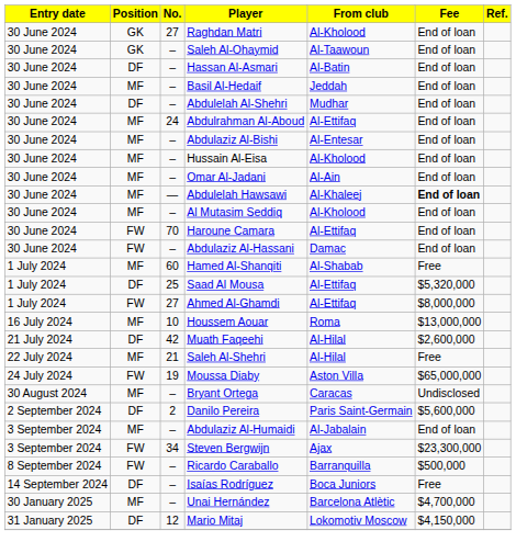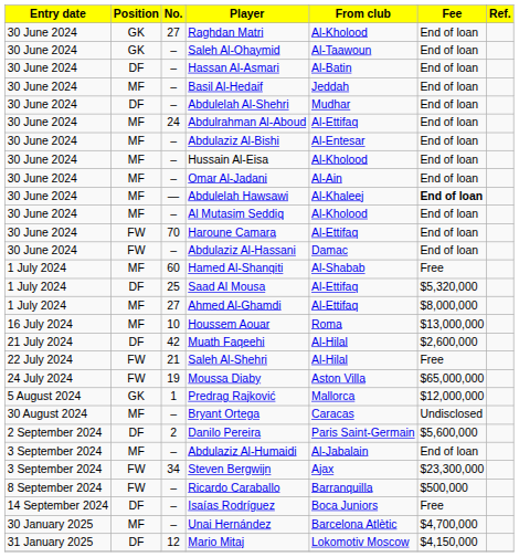 <table class="wikitable sortable">
 <tr>
 <th style="background:yellow; color:black;"><strong>Entry date</strong></th>
 <th style="background:yellow; color:black;"><strong>Position</strong></th>
 <th style="background:yellow; color:black;"><strong>No.</strong></th>
 <th style="background:yellow; color:black;"><strong>Player</strong></th>
 <th style="background:yellow; color:black;"><strong>From club</strong></th>
 <th style="background:yellow; color:black;"><strong>Fee</strong></th>
 <th style="background:yellow; color:black;"><strong>Ref.</strong></th>
 </tr>
 <tr>
 <td>30 June 2024</td>
 <td style="text-align:center;">GK</td>
 <td style="text-align:center;">27</td>
 <td style="text-align:left;"> <a href='#'>Raghdan Matri</a></td>
 <td style="text-align:left;"> <a href='#'>Al-Kholood</a></td>
 <td>End of loan</td>
 <td></td>
 </tr>
 <tr>
 <td>30 June 2024</td>
 <td style="text-align:center;">GK</td>
 <td style="text-align:center;">–</td>
 <td style="text-align:left;"> <a href='#'>Saleh Al-Ohaymid</a></td>
 <td style="text-align:left;"> <a href='#'>Al-Taawoun</a></td>
 <td>End of loan</td>
 <td></td>
 </tr>
 <tr>
 <td>30 June 2024</td>
 <td style="text-align:center;">DF</td>
 <td style="text-align:center;">–</td>
 <td style="text-align:left;"> <a href='#'>Hassan Al-Asmari</a></td>
 <td style="text-align:left;"> <a href='#'>Al-Batin</a></td>
 <td>End of loan</td>
 <td></td>
 </tr>
 <tr>
 <td>30 June 2024</td>
 <td style="text-align:center;">MF</td>
 <td style="text-align:center;">–</td>
 <td style="text-align:left;"> <a href='#'>Basil Al-Hedaif</a></td>
 <td style="text-align:left;"> <a href='#'>Jeddah</a></td>
 <td>End of loan</td>
 <td></td>
 </tr>
 <tr>
 <td>30 June 2024</td>
 <td style="text-align:center;">DF</td>
 <td style="text-align:center;">–</td>
 <td style="text-align:left;"> <a href='#'>Abdulelah Al-Shehri</a></td>
 <td style="text-align:left;"> <a href='#'>Mudhar</a></td>
 <td>End of loan</td>
 <td></td>
 </tr>
 <tr>
 <td>30 June 2024</td>
 <td style="text-align:center;">MF</td>
 <td style="text-align:center;">24</td>
 <td style="text-align:left;"> <a href='#'>Abdulrahman Al-Aboud</a></td>
 <td style="text-align:left;"> <a href='#'>Al-Ettifaq</a></td>
 <td>End of loan</td>
 <td></td>
 </tr>
 <tr>
 <td>30 June 2024</td>
 <td style="text-align:center;">MF</td>
 <td style="text-align:center;">–</td>
 <td style="text-align:left;"> <a href='#'>Abdulaziz Al-Bishi</a></td>
 <td style="text-align:left;"> <a href='#'>Al-Entesar</a></td>
 <td>End of loan</td>
 <td></td>
 </tr>
 <tr>
 <td>30 June 2024</td>
 <td style="text-align:center;">MF</td>
 <td style="text-align:center;">–</td>
 <td style="text-align:left;"> Hussain Al-Eisa</td>
 <td style="text-align:left;"> <a href='#'>Al-Kholood</a></td>
 <td>End of loan</td>
 <td></td>
 </tr>
 <tr>
 <td>30 June 2024</td>
 <td style="text-align:center;">MF</td>
 <td style="text-align:center;">–</td>
 <td style="text-align:left;"> <a href='#'>Omar Al-Jadani</a></td>
 <td style="text-align:left;"> <a href='#'>Al-Ain</a></td>
 <td>End of loan</td>
 <td></td>
 </tr>
 <tr>
 <td>30 June 2024</td>
 <td style="text-align:center;">MF</td>
 <td style="text-align:center;">—</td>
 <td style="text-align:left;"> <a href='#'>Abdulelah Hawsawi</a></td>
 <td style="text-align:left;"> <a href='#'>Al-Khaleej</a></td>
 <td><strong>End of loan</strong></td>
 <td></td>
 </tr>
 <tr>
 <td>30 June 2024</td>
 <td style="text-align:center;">MF</td>
 <td style="text-align:center;">–</td>
 <td style="text-align:left;"> <a href='#'>Al Mutasim Seddiq</a></td>
 <td style="text-align:left;"> <a href='#'>Al-Kholood</a></td>
 <td>End of loan</td>
 <td></td>
 </tr>
 <tr>
 <td>30 June 2024</td>
 <td style="text-align:center;">FW</td>
 <td style="text-align:center;">70</td>
 <td style="text-align:left;"> <a href='#'>Haroune Camara</a></td>
 <td style="text-align:left;"> <a href='#'>Al-Ettifaq</a></td>
 <td>End of loan</td>
 <td></td>
 </tr>
 <tr>
 <td>30 June 2024</td>
 <td style="text-align:center;">FW</td>
 <td style="text-align:center;">–</td>
 <td style="text-align:left;"> <a href='#'>Abdulaziz Al-Hassani</a></td>
 <td style="text-align:left;"> <a href='#'>Damac</a></td>
 <td>End of loan</td>
 <td></td>
 </tr>
 <tr>
 <td>1 July 2024</td>
 <td style="text-align:center;">MF</td>
 <td style="text-align:center;">60</td>
 <td style="text-align:left;"> <a href='#'>Hamed Al-Shanqiti</a></td>
 <td style="text-align:left;"> <a href='#'>Al-Shabab</a></td>
 <td>Free</td>
 <td></td>
 </tr>
 <tr>
 <td>1 July 2024</td>
 <td style="text-align:center;">DF</td>
 <td style="text-align:center;">25</td>
 <td style="text-align:left;"> <a href='#'>Saad Al Mousa</a></td>
 <td style="text-align:left;"> <a href='#'>Al-Ettifaq</a></td>
 <td>$5,320,000</td>
 <td></td>
 </tr>
 <tr>
 <td>1 July 2024</td>
-<td style="text-align:center;">FW</td>
+<td style="text-align:center;">MF</td>
 <td style="text-align:center;">27</td>
 <td style="text-align:left;"> <a href='#'>Ahmed Al-Ghamdi</a></td>
 <td style="text-align:left;"> <a href='#'>Al-Ettifaq</a></td>
 <td>$8,000,000</td>
 <td></td>
 </tr>
 <tr>
 <td>16 July 2024</td>
 <td style="text-align:center;">MF</td>
 <td style="text-align:center;">10</td>
 <td style="text-align:left;"> <a href='#'>Houssem Aouar</a></td>
 <td style="text-align:left;"> <a href='#'>Roma</a></td>
 <td>$13,000,000</td>
 <td></td>
 </tr>
 <tr>
 <td>21 July 2024</td>
 <td style="text-align:center;">DF</td>
 <td style="text-align:center;">42</td>
 <td style="text-align:left;"> <a href='#'>Muath Faqeehi</a></td>
 <td style="text-align:left;"> <a href='#'>Al-Hilal</a></td>
 <td>$2,600,000</td>
 <td></td>
 </tr>
 <tr>
 <td>22 July 2024</td>
-<td style="text-align:center;">MF</td>
+<td style="text-align:center;">FW</td>
 <td style="text-align:center;">21</td>
 <td style="text-align:left;"> <a href='#'>Saleh Al-Shehri</a></td>
 <td style="text-align:left;"> <a href='#'>Al-Hilal</a></td>
 <td>Free</td>
 <td></td>
 </tr>
 <tr>
 <td>24 July 2024</td>
 <td style="text-align:center;">FW</td>
 <td style="text-align:center;">19</td>
 <td style="text-align:left;"> <a href='#'>Moussa Diaby</a></td>
 <td style="text-align:left;"> <a href='#'>Aston Villa</a></td>
 <td>$65,000,000</td>
+<td></td>
+</tr>
+<tr>
+<td>5 August 2024</td>
+<td style="text-align:center;">GK</td>
+<td style="text-align:center;">1</td>
+<td style="text-align:left;"> <a href='#'>Predrag Rajković</a></td>
+<td style="text-align:left;"> <a href='#'>Mallorca</a></td>
+<td>$12,000,000</td>
 <td></td>
 </tr>
 <tr>
 <td>30 August 2024</td>
 <td style="text-align:center;">MF</td>
 <td style="text-align:center;">–</td>
 <td style="text-align:left;"> <a href='#'>Bryant Ortega</a></td>
 <td style="text-align:left;"> <a href='#'>Caracas</a></td>
 <td>Undisclosed</td>
 <td></td>
 </tr>
 <tr>
 <td>2 September 2024</td>
 <td style="text-align:center;">DF</td>
 <td style="text-align:center;">2</td>
 <td style="text-align:left;"> <a href='#'>Danilo Pereira</a></td>
 <td style="text-align:left;"> <a href='#'>Paris Saint-Germain</a></td>
 <td>$5,600,000</td>
 <td></td>
 </tr>
 <tr>
 <td>3 September 2024</td>
 <td style="text-align:center;">MF</td>
 <td style="text-align:center;">–</td>
 <td style="text-align:left;"> <a href='#'>Abdulaziz Al-Humaidi</a></td>
 <td style="text-align:left;"> <a href='#'>Al-Jabalain</a></td>
 <td>End of loan</td>
 <td></td>
 </tr>
 <tr>
 <td>3 September 2024</td>
 <td style="text-align:center;">FW</td>
 <td style="text-align:center;">34</td>
 <td style="text-align:left;"> <a href='#'>Steven Bergwijn</a></td>
 <td style="text-align:left;"> <a href='#'>Ajax</a></td>
 <td>$23,300,000</td>
 <td></td>
 </tr>
 <tr>
 <td>8 September 2024</td>
 <td style="text-align:center;">FW</td>
 <td style="text-align:center;">–</td>
 <td style="text-align:left;"> <a href='#'>Ricardo Caraballo</a></td>
 <td style="text-align:left;"> <a href='#'>Barranquilla</a></td>
 <td>$500,000</td>
 <td></td>
 </tr>
 <tr>
 <td>14 September 2024</td>
 <td style="text-align:center;">DF</td>
 <td style="text-align:center;">–</td>
 <td style="text-align:left;"> <a href='#'>Isaías Rodríguez</a></td>
 <td style="text-align:left;"> <a href='#'>Boca Juniors</a></td>
 <td>Free</td>
 <td></td>
 </tr>
 <tr>
 <td>30 January 2025</td>
 <td style="text-align:center;">MF</td>
 <td style="text-align:center;">–</td>
 <td style="text-align:left;"> <a href='#'>Unai Hernández</a></td>
 <td style="text-align:left;"> <a href='#'>Barcelona Atlètic</a></td>
 <td>$4,700,000</td>
 <td></td>
 </tr>
 <tr>
 <td>31 January 2025</td>
 <td style="text-align:center;">DF</td>
 <td style="text-align:center;">12</td>
 <td style="text-align:left;"> <a href='#'>Mario Mitaj</a></td>
 <td style="text-align:left;"> <a href='#'>Lokomotiv Moscow</a></td>
 <td>$4,150,000</td>
 <td></td>
 </tr>
 <tr>
 </tr>
 </table>
